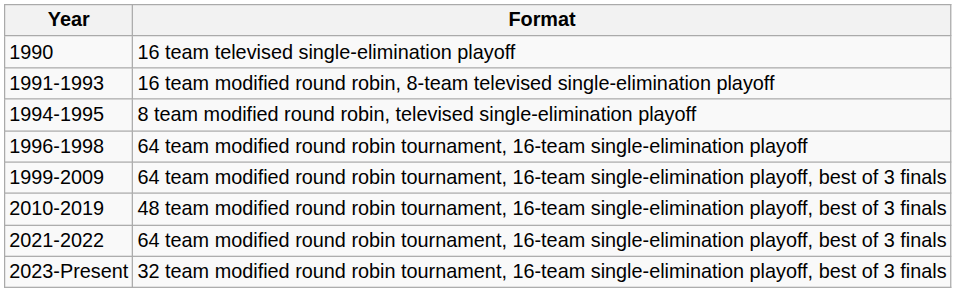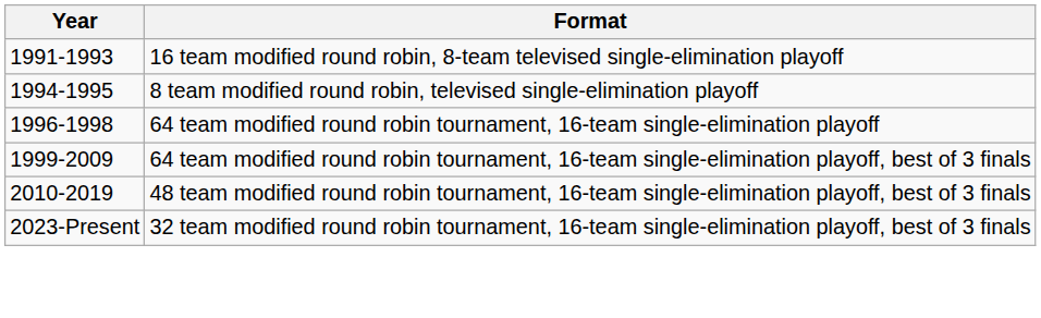 <table class="wikitable">
 <tr>
 <th>Year</th>
 <th>Format</th>
-</tr>
-<tr>
-<td>1990</td>
-<td>16 team televised single-elimination playoff</td>
 </tr>
 <tr>
 <td>1991-1993</td>
 <td>16 team modified round robin, 8-team televised single-elimination playoff</td>
 </tr>
 <tr>
 <td>1994-1995</td>
 <td>8 team modified round robin, televised single-elimination playoff</td>
 </tr>
 <tr>
 <td>1996-1998</td>
 <td>64 team modified round robin tournament, 16-team single-elimination playoff</td>
 </tr>
 <tr>
 <td>1999-2009</td>
 <td>64 team modified round robin tournament, 16-team single-elimination playoff, best of 3 finals</td>
 </tr>
 <tr>
 <td>2010-2019</td>
 <td>48 team modified round robin tournament, 16-team single-elimination playoff, best of 3 finals</td>
 </tr>
 <tr>
-<td>2021-2022</td>
-<td>64 team modified round robin tournament, 16-team single-elimination playoff, best of 3 finals</td>
-</tr>
-<tr>
 <td>2023-Present</td>
 <td>32 team modified round robin tournament, 16-team single-elimination playoff, best of 3 finals</td>
 </tr>
 </table>
